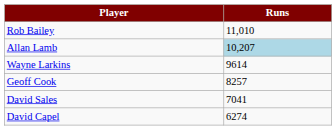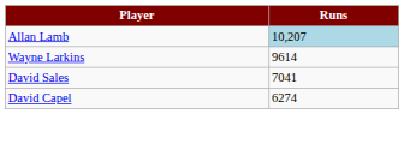 <table class="wikitable" style="font-size:95%;" width="30%">
 <tr bgcolor=#bdb76b>
 <th style="background: maroon; color:white" align=right>Player</th>
 <th style="background: maroon; color:white" align=right>Runs</th>
-</tr>
-<tr>
-<td><a href='#'>Rob Bailey</a></td>
-<td>11,010</td>
 </tr>
 <tr>
 <td><a href='#'>Allan Lamb</a></td>
 <td style="background: lightblue;">10,207</td>
 </tr>
 <tr>
 <td><a href='#'>Wayne Larkins</a></td>
 <td>9614</td>
 </tr>
 <tr>
-<td><a href='#'>Geoff Cook</a></td>
-<td>8257</td>
-</tr>
-<tr>
 <td><a href='#'>David Sales</a></td>
 <td>7041</td>
 </tr>
 <tr>
 <td><a href='#'>David Capel</a></td>
 <td>6274</td>
 </tr>
 </table>
